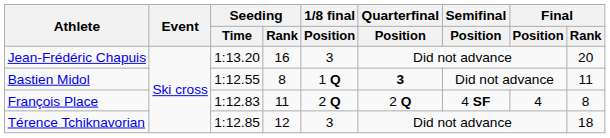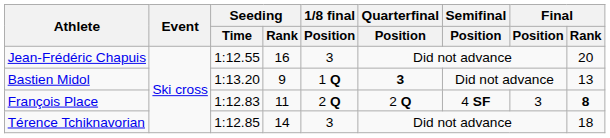 <table class=wikitable style=font-size:90%;text-align:center>
 <tr>
 <th rowspan=2>Athlete</th>
 <th rowspan=2>Event</th>
 <th colspan=2>Seeding</th>
 <th>1/8 final</th>
 <th>Quarterfinal</th>
 <th>Semifinal</th>
 <th colspan=2>Final</th>
 </tr>
 <tr style=font-size:95%>
 <th>Time</th>
 <th>Rank</th>
 <th>Position</th>
 <th>Position</th>
 <th>Position</th>
 <th>Position</th>
 <th>Rank</th>
 </tr>
 <tr align=center>
 <td align=left><a href='#'>Jean-Frédéric Chapuis</a></td>
 <td align=left rowspan=4><a href='#'>Ski cross</a></td>
-<td>1:13.20</td>
+<td>1:12.55</td>
 <td>16</td>
 <td>3</td>
 <td colspan=3>Did not advance</td>
 <td>20</td>
 </tr>
 <tr align=center>
 <td align=left><a href='#'>Bastien Midol</a></td>
-<td>1:12.55</td>
-<td>8</td>
+<td>1:13.20</td>
+<td>9</td>
 <td>1 <strong>Q</strong></td>
 <td><strong>3</strong></td>
 <td colspan=2>Did not advance</td>
-<td>11</td>
+<td>13</td>
 </tr>
 <tr align=center>
 <td align=left><a href='#'>François Place</a></td>
 <td>1:12.83</td>
 <td>11</td>
 <td>2 <strong>Q</strong></td>
 <td>2 <strong>Q</strong></td>
 <td>4 <strong>SF</strong></td>
-<td>4</td>
-<td>8</td>
+<td>3</td>
+<td><strong>8</strong></td>
 </tr>
 <tr align=center>
 <td align=left><a href='#'>Térence Tchiknavorian</a></td>
 <td>1:12.85</td>
-<td>12</td>
+<td>14</td>
 <td>3</td>
 <td colspan=3>Did not advance</td>
 <td>18</td>
 </tr>
 </table>
